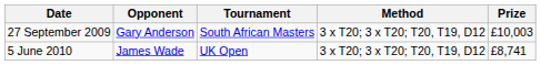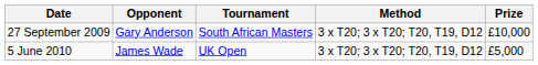 <table class="wikitable">
 <tr>
 <th>Date</th>
 <th>Opponent</th>
 <th>Tournament</th>
 <th>Method</th>
 <th>Prize</th>
 </tr>
 <tr>
 <td>27 September 2009</td>
 <td> <a href='#'>Gary Anderson</a></td>
 <td><a href='#'>South African Masters</a></td>
 <td>3 x T20; 3 x T20; T20, T19, D12</td>
-<td>£10,003</td>
+<td>£10,000</td>
 </tr>
 <tr>
 <td>5 June 2010</td>
 <td> <a href='#'>James Wade</a></td>
 <td><a href='#'>UK Open</a></td>
 <td>3 x T20; 3 x T20; T20, T19, D12</td>
-<td>£8,741</td>
+<td>£5,000</td>
 </tr>
 </table>
